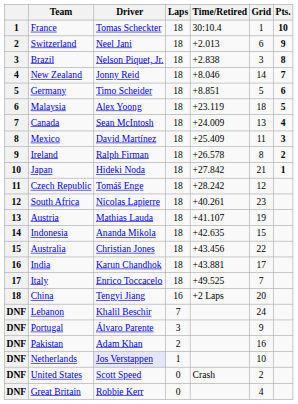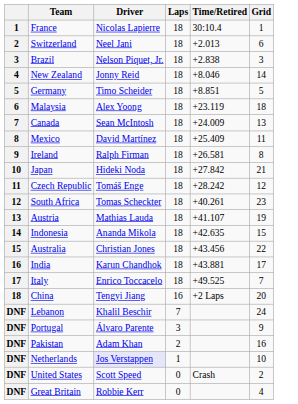 <table class="wikitable" style="font-size: 95%">
 <tr>
 <th></th>
 <th>Team</th>
 <th>Driver</th>
 <th>Laps</th>
 <th>Time/Retired</th>
 <th>Grid</th>
-<th>Pts.</th>
 </tr>
 <tr>
 <th>1</th>
 <td> <a href='#'>France</a></td>
-<td><a href='#'>Tomas Scheckter</a></td>
+<td><a href='#'>Nicolas Lapierre</a></td>
 <td align=center>18</td>
 <td>30:10.4</td>
 <td align=center>1</td>
-<td align=center><strong>10</strong></td>
 </tr>
 <tr>
 <th>2</th>
 <td> <a href='#'>Switzerland</a></td>
 <td><a href='#'>Neel Jani</a></td>
 <td align=center>18</td>
 <td>+2.013</td>
 <td align=center>6</td>
-<td align=center><strong>9</strong></td>
 </tr>
 <tr>
 <th>3</th>
 <td> <a href='#'>Brazil</a></td>
 <td><a href='#'>Nelson Piquet, Jr.</a></td>
 <td align=center>18</td>
 <td>+2.838</td>
 <td align=center>3</td>
-<td align=center><strong>8</strong></td>
 </tr>
 <tr>
 <th>4</th>
 <td> <a href='#'>New Zealand</a></td>
 <td><a href='#'>Jonny Reid</a></td>
 <td align=center>18</td>
 <td>+8.046</td>
 <td align=center>14</td>
-<td align=center><strong>7</strong></td>
 </tr>
 <tr>
 <th>5</th>
 <td> <a href='#'>Germany</a></td>
 <td><a href='#'>Timo Scheider</a></td>
 <td align=center>18</td>
 <td>+8.851</td>
 <td align=center>5</td>
-<td align=center><strong>6</strong></td>
 </tr>
 <tr>
 <th>6</th>
 <td> <a href='#'>Malaysia</a></td>
 <td><a href='#'>Alex Yoong</a></td>
 <td align=center>18</td>
 <td>+23.119</td>
 <td align=center>18</td>
-<td align=center><strong>5</strong></td>
 </tr>
 <tr>
 <th>7</th>
 <td> <a href='#'>Canada</a></td>
 <td><a href='#'>Sean McIntosh</a></td>
 <td align=center>18</td>
 <td>+24.009</td>
 <td align=center>13</td>
-<td align=center><strong>4</strong></td>
 </tr>
 <tr>
 <th>8</th>
 <td> <a href='#'>Mexico</a></td>
 <td><a href='#'>David Martínez</a></td>
 <td align=center>18</td>
 <td>+25.409</td>
 <td align=center>11</td>
-<td align=center><strong>3</strong></td>
 </tr>
 <tr>
 <th>9</th>
 <td> <a href='#'>Ireland</a></td>
 <td><a href='#'>Ralph Firman</a></td>
 <td align=center>18</td>
-<td>+26.578</td>
+<td>+26.581</td>
 <td align=center>8</td>
-<td align=center><strong>2</strong></td>
 </tr>
 <tr>
 <th>10</th>
 <td> <a href='#'>Japan</a></td>
 <td><a href='#'>Hideki Noda</a></td>
 <td align=center>18</td>
 <td>+27.842</td>
 <td align=center>21</td>
-<td align=center><strong>1</strong></td>
 </tr>
 <tr>
 <th>11</th>
 <td> <a href='#'>Czech Republic</a></td>
 <td><a href='#'>Tomáš Enge</a></td>
 <td align=center>18</td>
 <td>+28.242</td>
 <td align=center>12</td>
-<td></td>
 </tr>
 <tr>
 <th>12</th>
 <td> <a href='#'>South Africa</a></td>
-<td><a href='#'>Nicolas Lapierre</a></td>
+<td><a href='#'>Tomas Scheckter</a></td>
 <td align=center>18</td>
 <td>+40.261</td>
 <td align=center>23</td>
-<td></td>
 </tr>
 <tr>
 <th>13</th>
 <td> <a href='#'>Austria</a></td>
 <td><a href='#'>Mathias Lauda</a></td>
 <td align=center>18</td>
 <td>+41.107</td>
 <td align=center>19</td>
-<td></td>
 </tr>
 <tr>
 <th>14</th>
 <td> <a href='#'>Indonesia</a></td>
 <td><a href='#'>Ananda Mikola</a></td>
 <td align=center>18</td>
 <td>+42.635</td>
 <td align=center>15</td>
-<td></td>
 </tr>
 <tr>
 <th>15</th>
 <td> <a href='#'>Australia</a></td>
 <td><a href='#'>Christian Jones</a></td>
 <td align=center>18</td>
 <td>+43.456</td>
 <td align=center>22</td>
-<td></td>
 </tr>
 <tr>
 <th>16</th>
 <td> <a href='#'>India</a></td>
 <td><a href='#'>Karun Chandhok</a></td>
 <td align=center>18</td>
 <td>+43.881</td>
 <td align=center>17</td>
-<td></td>
 </tr>
 <tr>
 <th>17</th>
 <td> <a href='#'>Italy</a></td>
 <td><a href='#'>Enrico Toccacelo</a></td>
 <td align=center>18</td>
 <td>+49.525</td>
 <td align=center>7</td>
-<td></td>
 </tr>
 <tr>
 <th>18</th>
 <td> <a href='#'>China</a></td>
 <td><a href='#'>Tengyi Jiang</a></td>
 <td align=center>16</td>
 <td>+2 Laps</td>
 <td align=center>20</td>
-<td></td>
 </tr>
 <tr>
 <th>DNF</th>
 <td> <a href='#'>Lebanon</a></td>
 <td><a href='#'>Khalil Beschir</a></td>
 <td align=center>7</td>
 <td></td>
 <td align=center>24</td>
-<td></td>
 </tr>
 <tr>
 <th>DNF</th>
 <td> <a href='#'>Portugal</a></td>
 <td><a href='#'>Álvaro Parente</a></td>
 <td align=center>3</td>
 <td></td>
 <td align=center>9</td>
-<td></td>
 </tr>
 <tr>
 <th>DNF</th>
 <td> <a href='#'>Pakistan</a></td>
 <td><a href='#'>Adam Khan</a></td>
 <td align=center>2</td>
 <td></td>
 <td align=center>16</td>
-<td></td>
 </tr>
 <tr>
 <th>DNF</th>
 <td> <a href='#'>Netherlands</a></td>
 <td style="background: lavender;"><a href='#'>Jos Verstappen</a></td>
 <td align=center>1</td>
 <td></td>
 <td align=center>10</td>
-<td></td>
 </tr>
 <tr>
 <th>DNF</th>
 <td> <a href='#'>United States</a></td>
 <td><a href='#'>Scott Speed</a></td>
 <td align=center>0</td>
 <td>Crash</td>
 <td align=center>2</td>
-<td></td>
 </tr>
 <tr>
 <th>DNF</th>
 <td> <a href='#'>Great Britain</a></td>
 <td><a href='#'>Robbie Kerr</a></td>
 <td align=center>0</td>
 <td></td>
 <td align=center>4</td>
-<td></td>
 </tr>
 </table>
